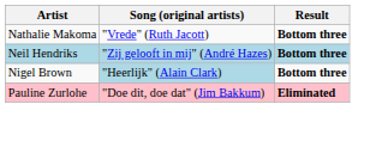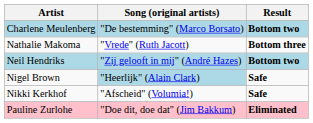 <table class=wikitable>
 <tr>
 <th>Artist</th>
 <th>Song (original artists)</th>
 <th>Result</th>
+</tr>
+<tr style="background:lightblue;">
+<td>Charlene Meulenberg</td>
+<td>"De bestemming" (<a href='#'>Marco Borsato</a>)</td>
+<td><strong>Bottom two</strong></td>
 </tr>
 <tr>
 <td>Nathalie Makoma</td>
 <td>"<a href='#'>Vrede</a>" (<a href='#'>Ruth Jacott</a>)</td>
 <td><strong>Bottom three</strong></td>
 </tr>
 <tr style="background:lightblue;">
 <td>Neil Hendriks</td>
 <td>"<a href='#'>Zij gelooft in mij</a>" (<a href='#'>André Hazes</a>)</td>
-<td><strong>Bottom three</strong></td>
+<td><strong>Bottom two</strong></td>
 </tr>
 <tr>
 <td>Nigel Brown</td>
 <td style="background: lightblue;">"Heerlijk" (<a href='#'>Alain Clark</a>)</td>
-<td><strong>Bottom three</strong></td>
+<td><strong>Safe</strong></td>
+</tr>
+<tr>
+<td>Nikki Kerkhof</td>
+<td>"Afscheid" (<a href='#'>Volumia!</a>)</td>
+<td><strong>Safe</strong></td>
 </tr>
 <tr style="background:pink;">
 <td>Pauline Zurlohe</td>
 <td>"Doe dit, doe dat" (<a href='#'>Jim Bakkum</a>)</td>
 <td><strong>Eliminated</strong></td>
 </tr>
 </table>
